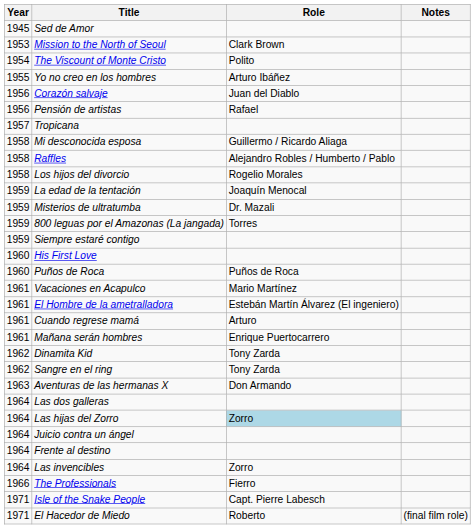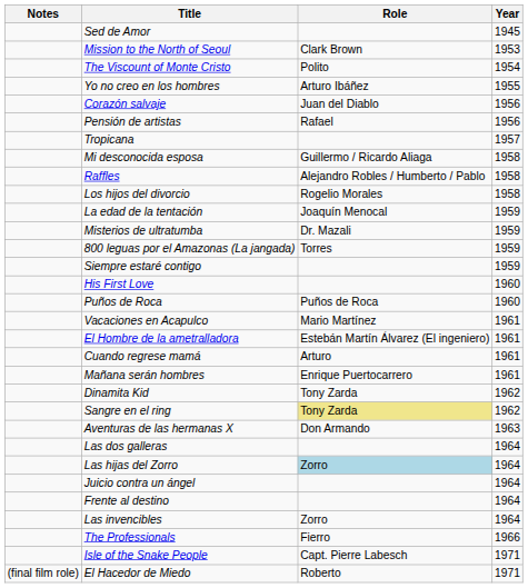 <table class="wikitable">
 <tr>
-<th>Year</th>
+<th>Notes</th>
 <th>Title</th>
 <th>Role</th>
-<th>Notes</th>
+<th>Year</th>
 </tr>
 <tr>
-<td>1945</td>
+<td></td>
 <td><em>Sed de Amor</em></td>
 <td></td>
-<td></td>
+<td>1945</td>
 </tr>
 <tr>
-<td>1953</td>
+<td></td>
 <td><em><a href='#'>Mission to the North of Seoul</a></em></td>
 <td>Clark Brown</td>
-<td></td>
+<td>1953</td>
 </tr>
 <tr>
-<td>1954</td>
+<td></td>
 <td><em><a href='#'>The Viscount of Monte Cristo</a></em></td>
 <td>Polito</td>
-<td></td>
+<td>1954</td>
 </tr>
 <tr>
-<td>1955</td>
+<td></td>
 <td><em>Yo no creo en los hombres</em></td>
 <td>Arturo Ibáñez</td>
-<td></td>
+<td>1955</td>
 </tr>
 <tr>
-<td>1956</td>
+<td></td>
 <td><em><a href='#'>Corazón salvaje</a></em></td>
 <td>Juan del Diablo</td>
-<td></td>
+<td>1956</td>
 </tr>
 <tr>
-<td>1956</td>
+<td></td>
 <td><em>Pensión de artistas</em></td>
 <td>Rafael</td>
-<td></td>
+<td>1956</td>
 </tr>
 <tr>
-<td>1957</td>
+<td></td>
 <td><em>Tropicana</em></td>
 <td></td>
-<td></td>
+<td>1957</td>
 </tr>
 <tr>
-<td>1958</td>
+<td></td>
 <td><em>Mi desconocida esposa</em></td>
 <td>Guillermo / Ricardo Aliaga</td>
-<td></td>
+<td>1958</td>
 </tr>
 <tr>
-<td>1958</td>
+<td></td>
 <td><em><a href='#'>Raffles</a></em></td>
 <td>Alejandro Robles / Humberto / Pablo</td>
-<td></td>
+<td>1958</td>
 </tr>
 <tr>
-<td>1958</td>
+<td></td>
 <td><em>Los hijos del divorcio</em></td>
 <td>Rogelio Morales</td>
-<td></td>
+<td>1958</td>
 </tr>
 <tr>
-<td>1959</td>
+<td></td>
 <td><em>La edad de la tentación</em></td>
 <td>Joaquín Menocal</td>
-<td></td>
+<td>1959</td>
 </tr>
 <tr>
-<td>1959</td>
+<td></td>
 <td><em>Misterios de ultratumba</em></td>
 <td>Dr. Mazali</td>
-<td></td>
+<td>1959</td>
 </tr>
 <tr>
-<td>1959</td>
+<td></td>
 <td><em>800 leguas por el Amazonas (La jangada)</em></td>
 <td>Torres</td>
-<td></td>
+<td>1959</td>
 </tr>
 <tr>
-<td>1959</td>
+<td></td>
 <td><em>Siempre estaré contigo</em></td>
 <td></td>
-<td></td>
+<td>1959</td>
 </tr>
 <tr>
-<td>1960</td>
+<td></td>
 <td><em><a href='#'>His First Love</a></em></td>
 <td></td>
-<td></td>
+<td>1960</td>
 </tr>
 <tr>
-<td>1960</td>
+<td></td>
 <td><em>Puños de Roca</em></td>
 <td>Puños de Roca</td>
-<td></td>
+<td>1960</td>
 </tr>
 <tr>
-<td>1961</td>
+<td></td>
 <td><em>Vacaciones en Acapulco</em></td>
 <td>Mario Martínez</td>
-<td></td>
+<td>1961</td>
 </tr>
 <tr>
-<td>1961</td>
+<td></td>
 <td><em><a href='#'>El Hombre de la ametralladora</a></em></td>
 <td>Estebán Martín Álvarez (El ingeniero)</td>
-<td></td>
+<td>1961</td>
 </tr>
 <tr>
-<td>1961</td>
+<td></td>
 <td><em>Cuando regrese mamá</em></td>
 <td>Arturo</td>
-<td></td>
+<td>1961</td>
 </tr>
 <tr>
-<td>1961</td>
+<td></td>
 <td><em>Mañana serán hombres</em></td>
 <td>Enrique Puertocarrero</td>
-<td></td>
+<td>1961</td>
 </tr>
 <tr>
-<td>1962</td>
+<td></td>
 <td><em>Dinamita Kid</em></td>
 <td>Tony Zarda</td>
-<td></td>
+<td>1962</td>
 </tr>
 <tr>
+<td></td>
+<td><em>Sangre en el ring</em></td>
+<td style="background: khaki;">Tony Zarda</td>
 <td>1962</td>
-<td><em>Sangre en el ring</em></td>
-<td>Tony Zarda</td>
-<td></td>
 </tr>
 <tr>
-<td>1963</td>
+<td></td>
 <td><em>Aventuras de las hermanas X</em></td>
 <td>Don Armando</td>
-<td></td>
+<td>1963</td>
 </tr>
 <tr>
-<td>1964</td>
+<td></td>
 <td><em>Las dos galleras</em></td>
 <td></td>
-<td></td>
+<td>1964</td>
 </tr>
 <tr>
-<td>1964</td>
+<td></td>
 <td><em>Las hijas del Zorro</em></td>
 <td style="background: lightblue;">Zorro</td>
-<td></td>
+<td>1964</td>
 </tr>
 <tr>
-<td>1964</td>
+<td></td>
 <td><em>Juicio contra un ángel</em></td>
 <td></td>
-<td></td>
+<td>1964</td>
 </tr>
 <tr>
-<td>1964</td>
+<td></td>
 <td><em>Frente al destino</em></td>
 <td></td>
-<td></td>
+<td>1964</td>
 </tr>
 <tr>
-<td>1964</td>
+<td></td>
 <td><em>Las invencibles</em></td>
 <td>Zorro</td>
-<td></td>
+<td>1964</td>
 </tr>
 <tr>
-<td>1966</td>
+<td></td>
 <td><em><a href='#'>The Professionals</a></em></td>
 <td>Fierro</td>
-<td></td>
+<td>1966</td>
 </tr>
 <tr>
-<td>1971</td>
+<td></td>
 <td><em><a href='#'>Isle of the Snake People</a></em></td>
 <td>Capt. Pierre Labesch</td>
-<td></td>
+<td>1971</td>
 </tr>
 <tr>
-<td>1971</td>
+<td>(final film role)</td>
 <td><em>El Hacedor de Miedo</em></td>
 <td>Roberto</td>
-<td>(final film role)</td>
+<td>1971</td>
 </tr>
 </table>
